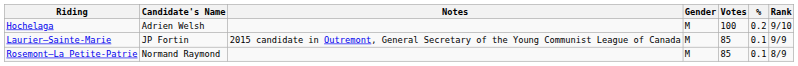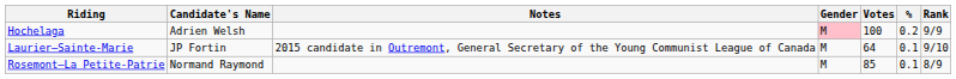 <table class="wikitable">
 <tr>
 <th>Riding<br></th>
 <th>Candidate's Name</th>
 <th>Notes</th>
 <th>Gender</th>
 <th>Votes</th>
 <th>%</th>
 <th>Rank</th>
 </tr>
 <tr>
 <td><a href='#'>Hochelaga</a></td>
 <td>Adrien Welsh</td>
 <td></td>
-<td>M</td>
+<td style="background: pink;">M</td>
 <td>100</td>
 <td>0.2</td>
-<td>9/10</td>
+<td>9/9</td>
 </tr>
 <tr>
 <td><a href='#'>Laurier—Sainte-Marie</a></td>
 <td>JP Fortin</td>
 <td>2015 candidate in <a href='#'>Outremont</a>, General Secretary of the Young Communist League of Canada</td>
 <td>M</td>
-<td>85</td>
+<td>64</td>
 <td>0.1</td>
-<td>9/9</td>
+<td>9/10</td>
 </tr>
 <tr>
 <td><a href='#'>Rosemont—La Petite-Patrie</a></td>
 <td>Normand Raymond</td>
 <td></td>
 <td>M</td>
 <td>85</td>
 <td>0.1</td>
 <td>8/9</td>
 </tr>
 </table>
